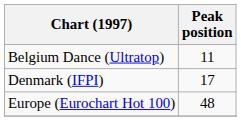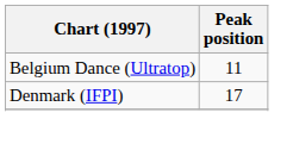 <table class="wikitable sortable">
 <tr>
 <th style="text-align:center;">Chart (1997)</th>
 <th style="text-align:center;">Peak<br>position</th>
 </tr>
 <tr>
 <td align="left">Belgium Dance (<a href='#'>Ultratop</a>)</td>
 <td style="text-align:center;">11</td>
 </tr>
 <tr>
 <td align="left">Denmark (<a href='#'>IFPI</a>)</td>
 <td style="text-align:center;">17</td>
 </tr>
 <tr>
-<td align="left">Europe (<a href='#'>Eurochart Hot 100</a>)</td>
-<td style="text-align:center;">48</td>
-</tr>
-<tr>
 </tr>
 <tr>
 </tr>
 </table>
